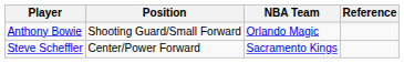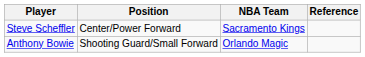 <table class="wikitable">
 <tr>
 <th>Player</th>
 <th>Position</th>
 <th>NBA Team</th>
 <th>Reference</th>
 </tr>
 <tr>
+<td><a href='#'>Steve Scheffler</a></td>
+<td>Center/Power Forward</td>
+<td><a href='#'>Sacramento Kings</a></td>
+<td></td>
+</tr>
+<tr>
 <td><a href='#'>Anthony Bowie</a></td>
 <td>Shooting Guard/Small Forward</td>
 <td><a href='#'>Orlando Magic</a></td>
 <td></td>
 </tr>
-<tr>
-<td><a href='#'>Steve Scheffler</a></td>
-<td>Center/Power Forward</td>
-<td><a href='#'>Sacramento Kings</a></td>
-<td></td>
-</tr>
 </table>
